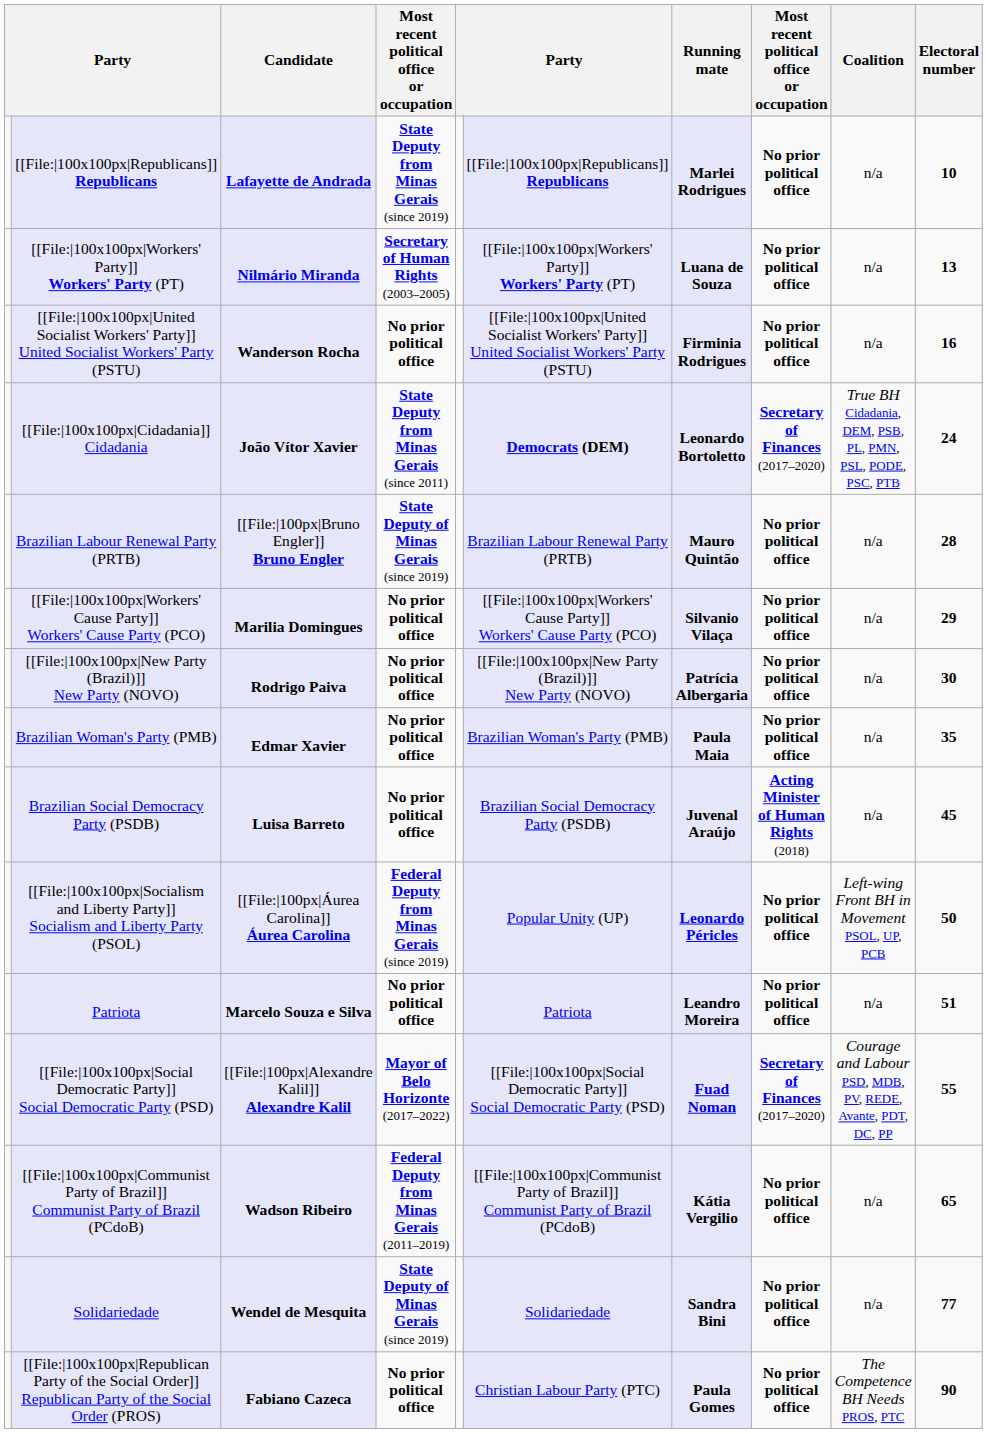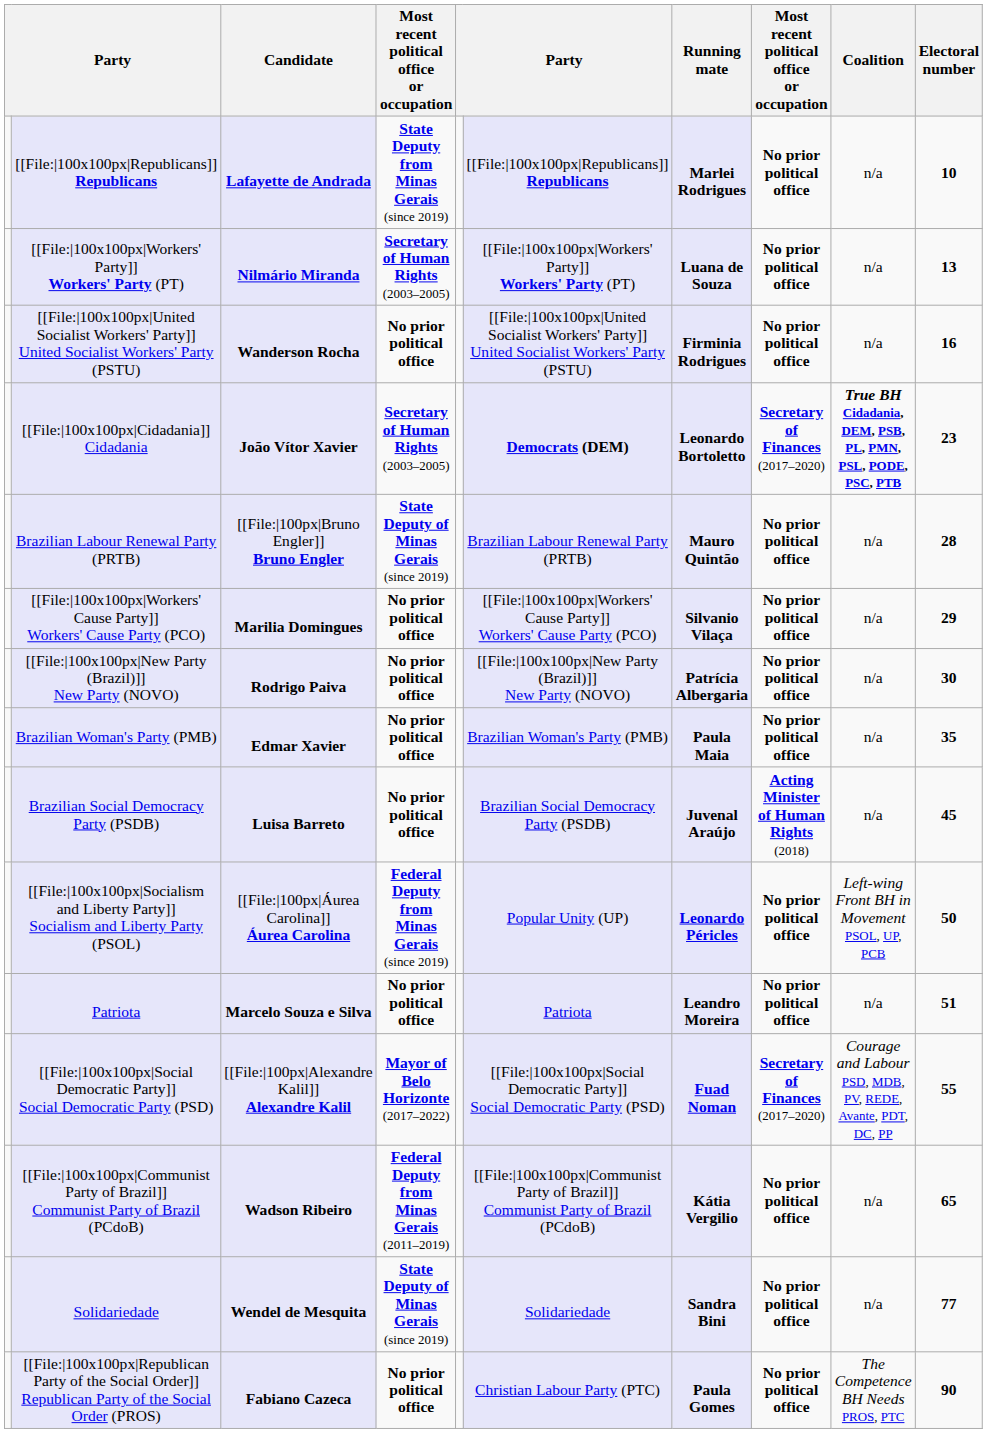 <table class=wikitable style=text-align:center>
 <tr>
 <th colspan=2>Party</th>
 <th>Candidate</th>
 <th style=max-width:10em>Most recent political office <br>or occupation</th>
 <th colspan="2">Party</th>
 <th>Running mate</th>
 <th>Most recent political office <br>or occupation</th>
 <th>Coalition</th>
 <th>Electoral number</th>
 </tr>
 <tr>
 <td style=background:></td>
 <td style=background:lavender; max-width:150px>[[File:|100x100px|Republicans]]<br><strong><a href='#'>Republicans</a></strong></td>
 <td style=background:lavender; max-width:150px><br><strong><a href='#'>Lafayette de Andrada</a></strong></td>
 <td style=max-width:10em><strong><a href='#'>State Deputy from Minas Gerais</a></strong><br><small>(since 2019)</small></td>
 <td style=background:></td>
 <td style=background:lavender; max-width:150px>[[File:|100x100px|Republicans]]<br><strong><a href='#'>Republicans</a></strong></td>
 <td style=background:lavender; max-width:150px><br><strong>Marlei Rodrigues</strong></td>
 <td style=max-width:10em><strong>No prior political office</strong></td>
 <td>n/a</td>
 <td><strong>10</strong></td>
 </tr>
 <tr>
 <td style=background:></td>
 <td style=background:lavender; max-width:150px>[[File:|100x100px|Workers' Party]]<br><a href='#'><strong>Workers' Party</strong></a> (PT)</td>
 <td style=background:lavender; max-width:150px><br><strong><a href='#'>Nilmário Miranda</a></strong></td>
 <td style=max-width:10em><strong><a href='#'>Secretary of Human Rights</a></strong><br><small>(2003–2005)</small></td>
 <td style=background:></td>
 <td style=background:lavender; max-width:150px>[[File:|100x100px|Workers' Party]]<br><a href='#'><strong>Workers' Party</strong></a> (PT)</td>
 <td style=background:lavender; max-width:150px><br><strong>Luana de Souza</strong></td>
 <td style=max-width:10em><strong>No prior political office</strong></td>
 <td>n/a</td>
 <td><strong>13</strong></td>
 </tr>
 <tr>
 <td style=background:></td>
 <td style=background:lavender; max-width:150px>[[File:|100x100px|United Socialist Workers' Party]]<br><a href='#'>United Socialist Workers' Party</a> (PSTU)</td>
 <td style=background:lavender; max-width:150px><br><strong>Wanderson Rocha</strong></td>
 <td style=max-width:10em><strong>No prior political office</strong></td>
 <td style=background:></td>
 <td style=background:lavender; max-width:150px>[[File:|100x100px|United Socialist Workers' Party]]<br><a href='#'>United Socialist Workers' Party</a> (PSTU)</td>
 <td style=background:lavender; max-width:150px><br><strong>Firminia Rodrigues</strong></td>
 <td style=max-width:10em><strong>No prior political office</strong></td>
 <td>n/a</td>
 <td><strong>16</strong></td>
 </tr>
 <tr>
 <td style=background:></td>
 <td style=background:lavender; max-width:150px>[[File:|100x100px|Cidadania]]<br><a href='#'>Cidadania</a></td>
 <td style=background:lavender; max-width:150px><br><strong>João Vítor Xavier</strong></td>
-<td style=max-width:10em><strong><a href='#'>State Deputy from Minas Gerais</a></strong><br><small>(since 2011)</small></td>
+<td style=max-width:10em><strong><a href='#'>Secretary of Human Rights</a></strong><br><small>(2003–2005)</small></td>
 <td style=background:></td>
 <td style=background:lavender; max-width:150px><strong><br><a href='#'>Democrats</a> (DEM)</strong></td>
 <td style=background:lavender; max-width:150px><br><strong>Leonardo Bortoletto</strong></td>
 <td style=max-width:10em><strong><a href='#'>Secretary of Finances</a></strong><br><small>(2017–2020)</small></td>
-<td><em>True BH</em><br><small><a href='#'>Cidadania</a>, <a href='#'>DEM</a>, <a href='#'>PSB</a>, <a href='#'>PL</a>, <a href='#'>PMN</a>, <a href='#'>PSL</a>, <a href='#'>PODE</a>, <a href='#'>PSC</a>, <a href='#'>PTB</a></small></td>
-<td><strong>24</strong></td>
+<td><strong><em>True BH</em><br><small><a href='#'>Cidadania</a>, <a href='#'>DEM</a>, <a href='#'>PSB</a>, <a href='#'>PL</a>, <a href='#'>PMN</a>, <a href='#'>PSL</a>, <a href='#'>PODE</a>, <a href='#'>PSC</a>, <a href='#'>PTB</a></small></strong></td>
+<td><strong>23</strong></td>
 </tr>
 <tr>
 <td style=background:></td>
 <td style=background:lavender; max-width:150px><br><a href='#'>Brazilian Labour Renewal Party</a> (PRTB)</td>
 <td style=background:lavender; max-width:150px>[[File:|100px|Bruno Engler]]<br><strong><a href='#'>Bruno Engler</a></strong></td>
 <td style=max-width:10em><strong><a href='#'>State Deputy of Minas Gerais</a></strong><br><small>(since 2019)</small></td>
 <td style=background:></td>
 <td style=background:lavender; max-width:150px><br><a href='#'>Brazilian Labour Renewal Party</a> (PRTB)</td>
 <td style=background:lavender; max-width:150px><br><strong>Mauro Quintão</strong></td>
 <td style=max-width:10em><strong>No prior political office</strong></td>
 <td>n/a</td>
 <td><strong>28</strong></td>
 </tr>
 <tr>
 <td style=background:></td>
 <td style=background:lavender; max-width:150px>[[File:|100x100px|Workers' Cause Party]]<br><a href='#'>Workers' Cause Party</a> (PCO)</td>
 <td style=background:lavender; max-width:150px><br><strong>Marilia Domingues</strong></td>
 <td style=max-width:10em><strong>No prior political office</strong></td>
 <td style=background:></td>
 <td style=background:lavender; max-width:150px>[[File:|100x100px|Workers' Cause Party]]<br><a href='#'>Workers' Cause Party</a> (PCO)</td>
 <td style=background:lavender; max-width:150px><br><strong>Silvanio Vilaça</strong></td>
 <td style=max-width:10em><strong>No prior political office</strong></td>
 <td>n/a</td>
 <td><strong>29</strong></td>
 </tr>
 <tr>
 <td style=background:></td>
 <td style=background:lavender; max-width:150px>[[File:|100x100px|New Party (Brazil)]]<br><a href='#'>New Party</a> (NOVO)</td>
 <td style=background:lavender; max-width:150px><br><strong>Rodrigo Paiva</strong></td>
 <td style=max-width:10em><strong>No prior political office</strong></td>
 <td style=background:></td>
 <td style=background:lavender; max-width:150px>[[File:|100x100px|New Party (Brazil)]]<br><a href='#'>New Party</a> (NOVO)</td>
 <td style=background:lavender; max-width:150px><br><strong>Patrícia Albergaria</strong></td>
 <td style=max-width:10em><strong>No prior political office</strong></td>
 <td>n/a</td>
 <td><strong>30</strong></td>
 </tr>
 <tr>
 <td style=background:></td>
 <td style=background:lavender; max-width:150px><a href='#'>Brazilian Woman's Party</a> (PMB)</td>
 <td style=background:lavender; max-width:150px><br><strong>Edmar Xavier</strong></td>
 <td style=max-width:10em><strong>No prior political office</strong></td>
 <td style=background:></td>
 <td style=background:lavender; max-width:150px><a href='#'>Brazilian Woman's Party</a> (PMB)</td>
 <td style=background:lavender; max-width:150px><br><strong>Paula Maia</strong></td>
 <td style=max-width:10em><strong>No prior political office</strong></td>
 <td>n/a</td>
 <td><strong>35</strong></td>
 </tr>
 <tr>
 <td style=background:></td>
 <td style=background:lavender; max-width:150px><a href='#'>Brazilian Social Democracy Party</a> (PSDB)</td>
 <td style=background:lavender; max-width:150px><br><strong>Luisa Barreto</strong></td>
 <td style=max-width:10em><strong>No prior political office</strong></td>
 <td style=background:></td>
 <td style=background:lavender; max-width:150px><a href='#'>Brazilian Social Democracy Party</a> (PSDB)</td>
 <td style=background:lavender; max-width:150px><br><strong>Juvenal Araújo</strong></td>
 <td style=max-width:10em><strong><a href='#'>Acting Minister of Human Rights</a></strong><br><small>(2018)</small></td>
 <td>n/a</td>
 <td><strong>45</strong></td>
 </tr>
 <tr>
 <td style=background:></td>
 <td style=background:lavender; max-width:150px>[[File:|100x100px|Socialism and Liberty Party]]<br><a href='#'>Socialism and Liberty Party</a> (PSOL)</td>
 <td style=background:lavender; max-width:150px>[[File:|100px|Áurea Carolina]]<br><strong><a href='#'>Áurea Carolina</a></strong></td>
 <td style=max-width:10em><strong><a href='#'>Federal Deputy from Minas Gerais</a></strong><br><small>(since 2019)</small></td>
 <td style=background:></td>
 <td style=background:lavender; max-width:150px><a href='#'>Popular Unity</a> (UP)</td>
 <td style=background:lavender; max-width:150px><br><strong><a href='#'>Leonardo Péricles</a></strong></td>
 <td style=max-width:10em><strong>No prior political office</strong></td>
 <td><em>Left-wing Front BH in Movement</em><br><small><a href='#'>PSOL</a>, <a href='#'>UP</a>, <a href='#'>PCB</a></small></td>
 <td><strong>50</strong></td>
 </tr>
 <tr>
 <td style=background:></td>
 <td style=background:lavender; max-width:150px><br><a href='#'>Patriota</a></td>
 <td style=background:lavender; max-width:150px><br><strong>Marcelo Souza e Silva</strong></td>
 <td style=max-width:10em><strong>No prior political office</strong></td>
 <td style=background:></td>
 <td style=background:lavender; max-width:150px><br><a href='#'>Patriota</a></td>
 <td style=background:lavender; max-width:150px><br><strong>Leandro Moreira</strong></td>
 <td style=max-width:10em><strong>No prior political office</strong></td>
 <td>n/a</td>
 <td><strong>51</strong></td>
 </tr>
 <tr>
 <td style=background:></td>
 <td style=background:lavender; max-width:150px>[[File:|100x100px|Social Democratic Party]]<br><a href='#'>Social Democratic Party</a> (PSD)</td>
 <td style=background:lavender; max-width:150px>[[File:|100px|Alexandre Kalil]]<br><strong><a href='#'>Alexandre Kalil</a></strong></td>
 <td style=max-width:10em><strong><a href='#'>Mayor of Belo Horizonte</a></strong><br><small>(2017–2022)</small></td>
 <td style=background:></td>
 <td style=background:lavender; max-width:150px>[[File:|100x100px|Social Democratic Party]]<br><a href='#'>Social Democratic Party</a> (PSD)</td>
 <td style=background:lavender; max-width:150px><br><strong><a href='#'>Fuad Noman</a></strong></td>
 <td style=max-width:10em><strong><a href='#'>Secretary of Finances</a></strong><br><small>(2017–2020)</small></td>
 <td><em>Courage and Labour</em><br><small><a href='#'>PSD</a>, <a href='#'>MDB</a>, <a href='#'>PV</a>, <a href='#'>REDE</a>, <a href='#'>Avante</a>, <a href='#'>PDT</a>, <a href='#'>DC</a>, <a href='#'>PP</a></small></td>
 <td><strong>55</strong></td>
 </tr>
 <tr>
 <td style=background:></td>
 <td style=background:lavender; max-width:150px>[[File:|100x100px|Communist Party of Brazil]]<br><a href='#'>Communist Party of Brazil</a> (PCdoB)</td>
 <td style=background:lavender; max-width:150px><br><strong>Wadson Ribeiro</strong></td>
 <td style=max-width:10em><strong><a href='#'>Federal Deputy from Minas Gerais</a></strong><br><small>(2011–2019)</small></td>
 <td style=background:></td>
 <td style=background:lavender; max-width:150px>[[File:|100x100px|Communist Party of Brazil]]<br><a href='#'>Communist Party of Brazil</a> (PCdoB)</td>
 <td style=background:lavender; max-width:150px><br><strong>Kátia Vergilio</strong></td>
 <td style=max-width:10em><strong>No prior political office</strong></td>
 <td>n/a</td>
 <td><strong>65</strong></td>
 </tr>
 <tr>
 <td style=background:></td>
 <td style=background:lavender; max-width:150px><br><a href='#'>Solidariedade</a></td>
 <td style=background:lavender; max-width:150px><br><strong>Wendel de Mesquita</strong></td>
 <td style=max-width:10em><strong><a href='#'>State Deputy of Minas Gerais</a></strong><br><small>(since 2019)</small></td>
 <td style=background:></td>
 <td style=background:lavender; max-width:150px><br><a href='#'>Solidariedade</a></td>
 <td style=background:lavender; max-width:150px><br><strong>Sandra Bini</strong></td>
 <td style=max-width:10em><strong>No prior political office</strong></td>
 <td>n/a</td>
 <td><strong>77</strong></td>
 </tr>
 <tr>
 <td style=background:></td>
 <td style=background:lavender; max-width:150px>[[File:|100x100px|Republican Party of the Social Order]]<br><a href='#'>Republican Party of the Social Order</a> (PROS)</td>
 <td style=background:lavender; max-width:150px><br><strong>Fabiano Cazeca</strong></td>
 <td style=max-width:10em><strong>No prior political office</strong></td>
 <td style=background:></td>
 <td style=background:lavender; max-width:150px><a href='#'>Christian Labour Party</a> (PTC)</td>
 <td style=background:lavender; max-width:150px><br><strong>Paula Gomes</strong></td>
 <td style=max-width:10em><strong>No prior political office</strong></td>
 <td><em>The Competence BH Needs</em><br><small><a href='#'>PROS</a>, <a href='#'>PTC</a></small></td>
 <td><strong>90</strong></td>
 </tr>
 </table>
